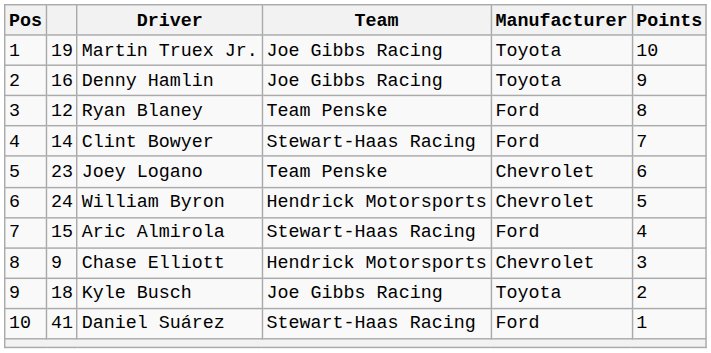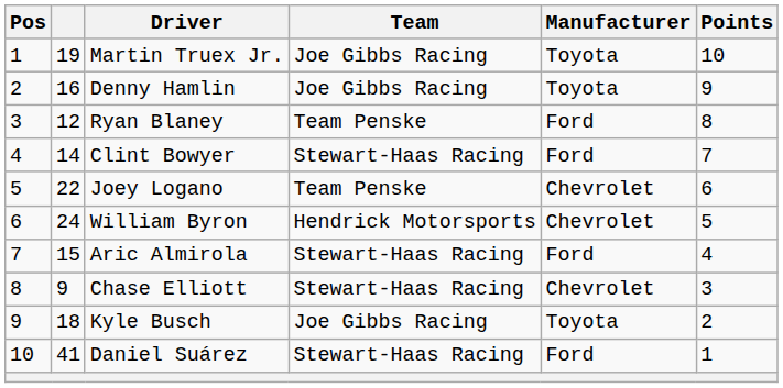 <table class="wikitable" style="font-size:98%">
 <tr>
 <th>Pos</th>
 <th></th>
 <th>Driver</th>
 <th>Team</th>
 <th>Manufacturer</th>
 <th>Points</th>
 </tr>
 <tr>
 <td>1</td>
 <td>19</td>
 <td>Martin Truex Jr.</td>
 <td>Joe Gibbs Racing</td>
 <td>Toyota</td>
 <td>10</td>
 </tr>
 <tr>
 <td>2</td>
 <td>16</td>
 <td>Denny Hamlin</td>
 <td>Joe Gibbs Racing</td>
 <td>Toyota</td>
 <td>9</td>
 </tr>
 <tr>
 <td>3</td>
 <td>12</td>
 <td>Ryan Blaney</td>
 <td>Team Penske</td>
 <td>Ford</td>
 <td>8</td>
 </tr>
 <tr>
 <td>4</td>
 <td>14</td>
 <td>Clint Bowyer</td>
 <td>Stewart-Haas Racing</td>
 <td>Ford</td>
 <td>7</td>
 </tr>
 <tr>
 <td>5</td>
-<td>23</td>
+<td>22</td>
 <td>Joey Logano</td>
 <td>Team Penske</td>
 <td>Chevrolet</td>
 <td>6</td>
 </tr>
 <tr>
 <td>6</td>
 <td>24</td>
 <td>William Byron</td>
 <td>Hendrick Motorsports</td>
 <td>Chevrolet</td>
 <td>5</td>
 </tr>
 <tr>
 <td>7</td>
 <td>15</td>
 <td>Aric Almirola</td>
 <td>Stewart-Haas Racing</td>
 <td>Ford</td>
 <td>4</td>
 </tr>
 <tr>
 <td>8</td>
 <td>9</td>
 <td>Chase Elliott</td>
-<td>Hendrick Motorsports</td>
+<td>Stewart-Haas Racing</td>
 <td>Chevrolet</td>
 <td>3</td>
 </tr>
 <tr>
 <td>9</td>
 <td>18</td>
 <td>Kyle Busch</td>
 <td>Joe Gibbs Racing</td>
 <td>Toyota</td>
 <td>2</td>
 </tr>
 <tr>
 <td>10</td>
 <td>41</td>
 <td>Daniel Suárez</td>
 <td>Stewart-Haas Racing</td>
 <td>Ford</td>
 <td>1</td>
 </tr>
 <tr>
 <th colspan="6"></th>
 </tr>
 </table>
